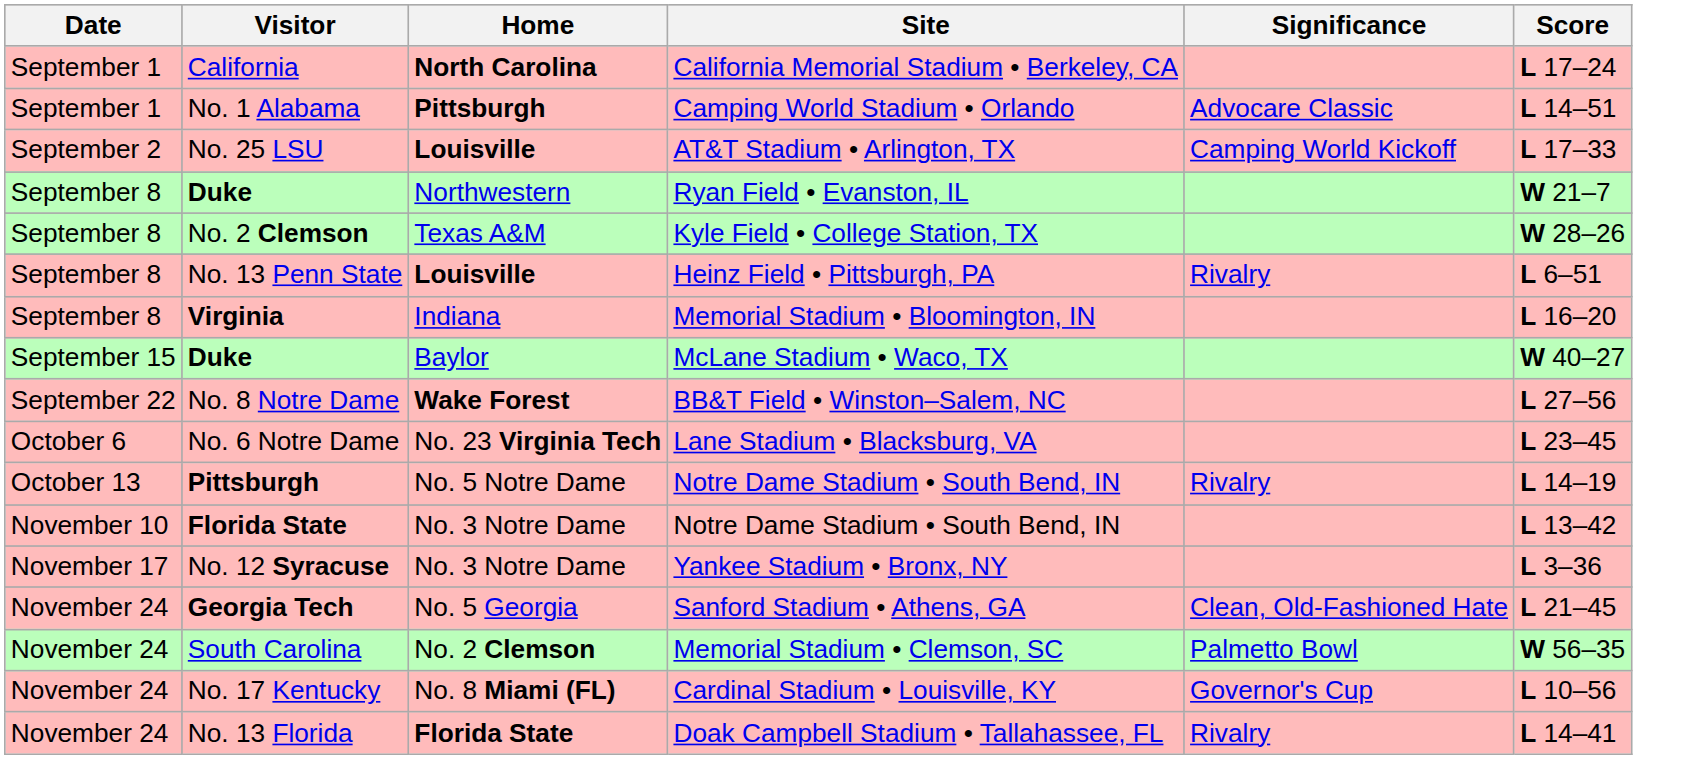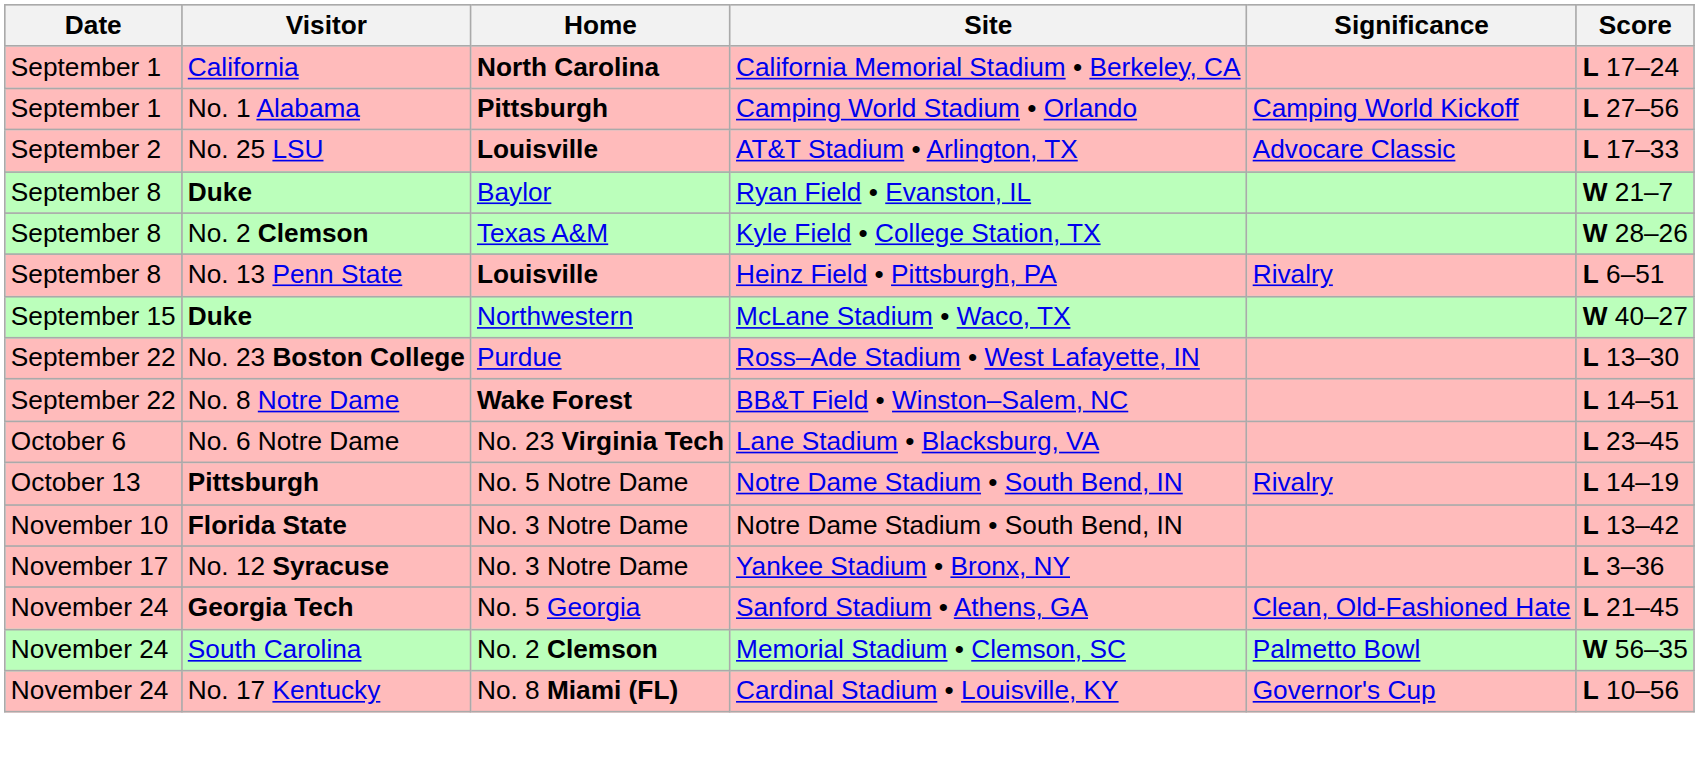 <table class="wikitable">
 <tr>
 <th>Date</th>
 <th>Visitor</th>
 <th>Home</th>
 <th>Site</th>
 <th>Significance</th>
 <th>Score</th>
 </tr>
 <tr style="background:#fbb;">
 <td>September 1</td>
 <td><a href='#'>California</a></td>
 <td><strong>North Carolina</strong></td>
 <td><a href='#'>California Memorial Stadium</a> • <a href='#'>Berkeley, CA</a></td>
 <td></td>
 <td><strong>L</strong> 17–24</td>
 </tr>
 <tr style="background:#fbb;">
 <td>September 1</td>
 <td>No. 1 <a href='#'>Alabama</a></td>
 <td><strong>Pittsburgh</strong></td>
 <td><a href='#'>Camping World Stadium</a> • <a href='#'>Orlando</a></td>
-<td><a href='#'>Advocare Classic</a></td>
-<td><strong>L</strong> 14–51</td>
+<td><a href='#'>Camping World Kickoff</a></td>
+<td><strong>L</strong> 27–56</td>
 </tr>
 <tr style="background:#fbb;">
 <td>September 2</td>
 <td>No. 25 <a href='#'>LSU</a></td>
 <td><strong>Louisville</strong></td>
 <td><a href='#'>AT&T Stadium</a> • <a href='#'>Arlington, TX</a></td>
-<td><a href='#'>Camping World Kickoff</a></td>
+<td><a href='#'>Advocare Classic</a></td>
 <td><strong>L</strong> 17–33</td>
 </tr>
 <tr style="background:#bfb;">
 <td>September 8</td>
 <td><strong>Duke</strong></td>
-<td><a href='#'>Northwestern</a></td>
+<td><a href='#'>Baylor</a></td>
 <td><a href='#'>Ryan Field</a> • <a href='#'>Evanston, IL</a></td>
 <td></td>
 <td><strong>W</strong> 21–7</td>
 </tr>
 <tr style="background:#bfb;">
 <td>September 8</td>
 <td>No. 2 <strong>Clemson</strong></td>
 <td><a href='#'>Texas A&M</a></td>
 <td><a href='#'>Kyle Field</a> • <a href='#'>College Station, TX</a></td>
 <td></td>
 <td><strong>W</strong> 28–26</td>
 </tr>
 <tr style="background:#fbb;">
 <td>September 8</td>
 <td>No. 13 <a href='#'>Penn State</a></td>
 <td><strong>Louisville</strong></td>
 <td><a href='#'>Heinz Field</a> • <a href='#'>Pittsburgh, PA</a></td>
 <td><a href='#'>Rivalry</a></td>
 <td><strong>L</strong> 6–51</td>
 </tr>
-<tr style="background:#fbb;">
-<td>September 8</td>
-<td><strong>Virginia</strong></td>
-<td><a href='#'>Indiana</a></td>
-<td><a href='#'>Memorial Stadium</a> • <a href='#'>Bloomington, IN</a></td>
-<td></td>
-<td><strong>L</strong> 16–20</td>
-</tr>
 <tr style="background:#bfb;">
 <td>September 15</td>
 <td><strong>Duke</strong></td>
-<td><a href='#'>Baylor</a></td>
+<td><a href='#'>Northwestern</a></td>
 <td><a href='#'>McLane Stadium</a> • <a href='#'>Waco, TX</a></td>
 <td></td>
 <td><strong>W</strong> 40–27</td>
+</tr>
+<tr style="background:#fbb;">
+<td>September 22</td>
+<td>No. 23 <strong>Boston College</strong></td>
+<td><a href='#'>Purdue</a></td>
+<td><a href='#'>Ross–Ade Stadium</a> • <a href='#'>West Lafayette, IN</a></td>
+<td></td>
+<td><strong>L</strong> 13–30</td>
 </tr>
 <tr style="background:#fbb;">
 <td>September 22</td>
 <td>No. 8 <a href='#'>Notre Dame</a></td>
 <td><strong>Wake Forest</strong></td>
 <td><a href='#'>BB&T Field</a> • <a href='#'>Winston–Salem, NC</a></td>
 <td></td>
-<td><strong>L</strong> 27–56</td>
+<td><strong>L</strong> 14–51</td>
 </tr>
 <tr style="background:#fbb;">
 <td>October 6</td>
 <td>No. 6 Notre Dame</td>
 <td>No. 23 <strong>Virginia Tech</strong></td>
 <td><a href='#'>Lane Stadium</a> • <a href='#'>Blacksburg, VA</a></td>
 <td></td>
 <td><strong>L</strong> 23–45</td>
 </tr>
 <tr style="background:#fbb;">
 <td>October 13</td>
 <td><strong>Pittsburgh</strong></td>
 <td>No. 5 Notre Dame</td>
 <td><a href='#'>Notre Dame Stadium</a> • <a href='#'>South Bend, IN</a></td>
 <td><a href='#'>Rivalry</a></td>
 <td><strong>L</strong> 14–19</td>
 </tr>
 <tr style="background:#fbb;">
 <td>November 10</td>
 <td><strong>Florida State</strong></td>
 <td>No. 3 Notre Dame</td>
 <td>Notre Dame Stadium • South Bend, IN</td>
 <td></td>
 <td><strong>L</strong> 13–42</td>
 </tr>
 <tr style="background:#fbb;">
 <td>November 17</td>
 <td>No. 12 <strong>Syracuse</strong></td>
 <td>No. 3 Notre Dame</td>
 <td><a href='#'>Yankee Stadium</a> • <a href='#'>Bronx, NY</a></td>
 <td></td>
 <td><strong>L</strong> 3–36</td>
 </tr>
 <tr style="background:#fbb;">
 <td>November 24</td>
 <td><strong>Georgia Tech</strong></td>
 <td>No. 5 <a href='#'>Georgia</a></td>
 <td><a href='#'>Sanford Stadium</a> • <a href='#'>Athens, GA</a></td>
 <td><a href='#'>Clean, Old-Fashioned Hate</a></td>
 <td><strong>L</strong> 21–45</td>
 </tr>
 <tr style="background:#bfb;">
 <td>November 24</td>
 <td><a href='#'>South Carolina</a></td>
 <td>No. 2 <strong>Clemson</strong></td>
 <td><a href='#'>Memorial Stadium</a> • <a href='#'>Clemson, SC</a></td>
 <td><a href='#'>Palmetto Bowl</a></td>
 <td><strong>W</strong> 56–35</td>
 </tr>
 <tr style="background:#fbb;">
 <td>November 24</td>
 <td>No. 17 <a href='#'>Kentucky</a></td>
 <td>No. 8 <strong>Miami (FL)</strong></td>
 <td><a href='#'>Cardinal Stadium</a> • <a href='#'>Louisville, KY</a></td>
 <td><a href='#'>Governor's Cup</a></td>
 <td><strong>L</strong> 10–56</td>
 </tr>
-<tr style="background:#fbb;">
-<td>November 24</td>
-<td>No. 13 <a href='#'>Florida</a></td>
-<td><strong>Florida State</strong></td>
-<td><a href='#'>Doak Campbell Stadium</a> • <a href='#'>Tallahassee, FL</a></td>
-<td><a href='#'>Rivalry</a></td>
-<td><strong>L</strong> 14–41</td>
-</tr>
 </table>
